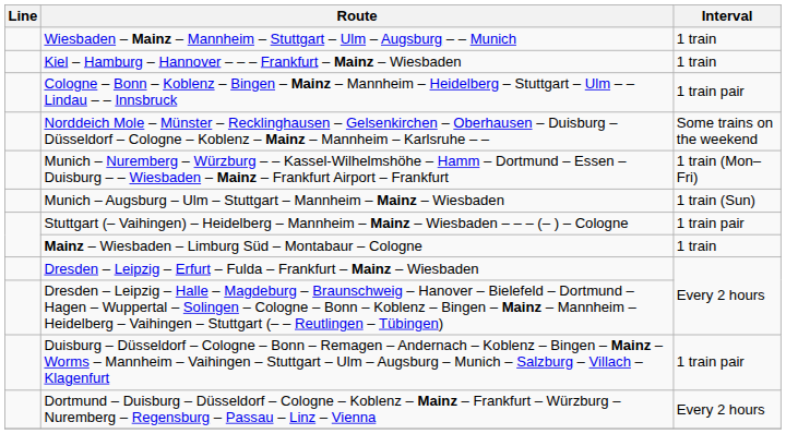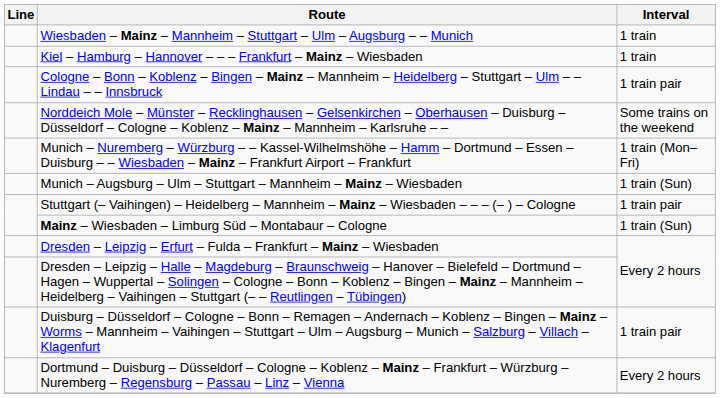 <table class="wikitable">
 <tr class="hintergrundfarbe5">
 <th>Line</th>
 <th>Route</th>
 <th>Interval</th>
 </tr>
 <tr>
 <td></td>
 <td><a href='#'>Wiesbaden</a> – <strong>Mainz</strong> – <a href='#'>Mannheim</a> – <a href='#'>Stuttgart</a> – <a href='#'>Ulm</a> – <a href='#'>Augsburg</a> –  – <a href='#'>Munich</a></td>
 <td>1 train</td>
 </tr>
 <tr>
 <td></td>
 <td><a href='#'>Kiel</a> – <a href='#'>Hamburg</a> – <a href='#'>Hannover</a> –  –  – <a href='#'>Frankfurt</a> –  <strong>Mainz</strong> – Wiesbaden</td>
 <td>1 train</td>
 </tr>
 <tr>
 <td></td>
 <td><a href='#'>Cologne</a> – <a href='#'>Bonn</a> – <a href='#'>Koblenz</a> – <a href='#'>Bingen</a> – <strong>Mainz</strong> – Mannheim – <a href='#'>Heidelberg</a> – Stuttgart – <a href='#'>Ulm</a> –  – <a href='#'>Lindau</a> –  –  <a href='#'>Innsbruck</a></td>
 <td>1 train pair</td>
 </tr>
 <tr>
 <td></td>
 <td><a href='#'>Norddeich Mole</a> – <a href='#'>Münster</a> – <a href='#'>Recklinghausen</a> – <a href='#'>Gelsenkirchen</a> – <a href='#'>Oberhausen</a> – Duisburg – Düsseldorf – Cologne  – Koblenz – <strong>Mainz</strong> – Mannheim – Karlsruhe –  – </td>
 <td>Some trains on the weekend</td>
 </tr>
 <tr>
 <td></td>
 <td>Munich – <a href='#'>Nuremberg</a> – <a href='#'>Würzburg</a> –  – Kassel-Wilhelmshöhe – <a href='#'>Hamm</a> – Dortmund – Essen – Duisburg –  – <a href='#'>Wiesbaden</a> – <strong>Mainz</strong> – Frankfurt Airport – Frankfurt</td>
 <td>1 train (Mon–Fri)</td>
 </tr>
 <tr>
 <td></td>
 <td>Munich – Augsburg – Ulm – Stuttgart – Mannheim  –  <strong>Mainz</strong> – Wiesbaden</td>
 <td>1 train (Sun)</td>
 </tr>
 <tr>
 <td rowspan="2"></td>
 <td>Stuttgart (– Vaihingen) – Heidelberg – Mannheim – <strong>Mainz</strong> – Wiesbaden –  –  –  (– ) – Cologne</td>
 <td>1 train pair</td>
 </tr>
 <tr>
 <td><strong>Mainz</strong> – Wiesbaden – Limburg Süd – Montabaur – Cologne</td>
-<td>1 train</td>
+<td>1 train (Sun)</td>
 </tr>
 <tr>
 <td></td>
 <td><a href='#'>Dresden</a> – <a href='#'>Leipzig</a> – <a href='#'>Erfurt</a> – Fulda – Frankfurt –  <strong>Mainz</strong> – Wiesbaden</td>
 <td rowspan="2">Every 2 hours</td>
 </tr>
 <tr>
 <td></td>
 <td>Dresden –  Leipzig – <a href='#'>Halle</a> – <a href='#'>Magdeburg</a> – <a href='#'>Braunschweig</a> – Hanover – Bielefeld – Dortmund – Hagen – Wuppertal – <a href='#'>Solingen</a> – Cologne – Bonn – Koblenz – Bingen – <strong>Mainz</strong> – Mannheim – Heidelberg – Vaihingen – Stuttgart (–  – <a href='#'>Reutlingen</a> – <a href='#'>Tübingen</a>)</td>
 </tr>
 <tr>
 <td></td>
 <td>Duisburg – Düsseldorf – Cologne – Bonn – Remagen – Andernach – Koblenz – Bingen – <strong>Mainz</strong> – <a href='#'>Worms</a> – Mannheim – Vaihingen – Stuttgart – Ulm – Augsburg – Munich – <a href='#'>Salzburg</a> – <a href='#'>Villach</a> – <a href='#'>Klagenfurt</a></td>
 <td>1 train pair</td>
 </tr>
 <tr>
 <td></td>
 <td>Dortmund – Duisburg – Düsseldorf – Cologne – Koblenz – <strong>Mainz</strong> – Frankfurt – Würzburg – Nuremberg – <a href='#'>Regensburg</a> – <a href='#'>Passau</a> – <a href='#'>Linz</a> – <a href='#'>Vienna</a></td>
 <td>Every 2 hours</td>
 </tr>
 <tr>
 </tr>
 </table>
